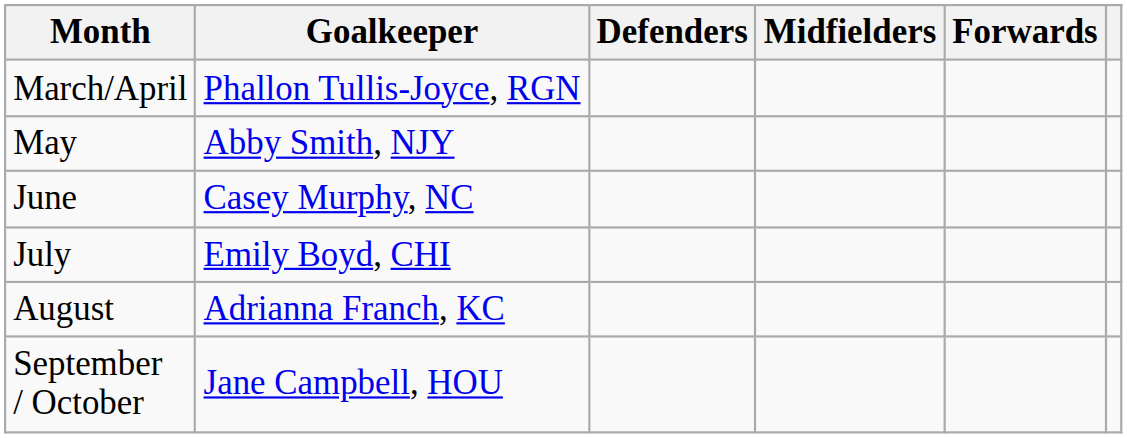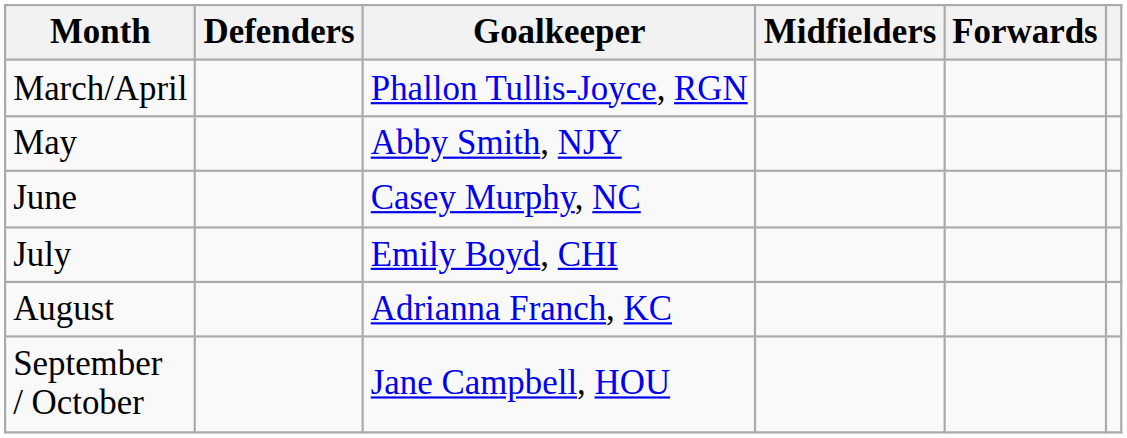 <table class="wikitable">
 <tr>
 <th scope="col">Month</th>
+<th scope="col">Defenders</th>
 <th scope="col">Goalkeeper</th>
-<th scope="col">Defenders</th>
 <th scope="col">Midfielders</th>
 <th scope="col">Forwards</th>
 <th scope="col"></th>
 </tr>
 <tr>
 <td>March/April</td>
+<td></td>
 <td> <a href='#'>Phallon Tullis-Joyce</a>, <a href='#'>RGN</a></td>
-<td></td>
 <td></td>
 <td></td>
 <td align="center"></td>
 </tr>
 <tr>
 <td>May</td>
+<td></td>
 <td> <a href='#'>Abby Smith</a>, <a href='#'>NJY</a></td>
-<td></td>
 <td></td>
 <td></td>
 <td align="center"></td>
 </tr>
 <tr>
 <td>June</td>
+<td></td>
 <td> <a href='#'>Casey Murphy</a>, <a href='#'>NC</a></td>
-<td></td>
 <td></td>
 <td></td>
 <td align="center"></td>
 </tr>
 <tr>
 <td>July</td>
+<td></td>
 <td> <a href='#'>Emily Boyd</a>, <a href='#'>CHI</a></td>
-<td></td>
 <td></td>
 <td></td>
 <td align="center"></td>
 </tr>
 <tr>
 <td>August</td>
+<td></td>
 <td> <a href='#'>Adrianna Franch</a>, <a href='#'>KC</a></td>
-<td></td>
 <td></td>
 <td></td>
 <td align="center"></td>
 </tr>
 <tr>
 <td>September<br>/ October</td>
+<td></td>
 <td> <a href='#'>Jane Campbell</a>, <a href='#'>HOU</a></td>
-<td></td>
 <td></td>
 <td></td>
 <td align="center"></td>
 </tr>
 </table>
